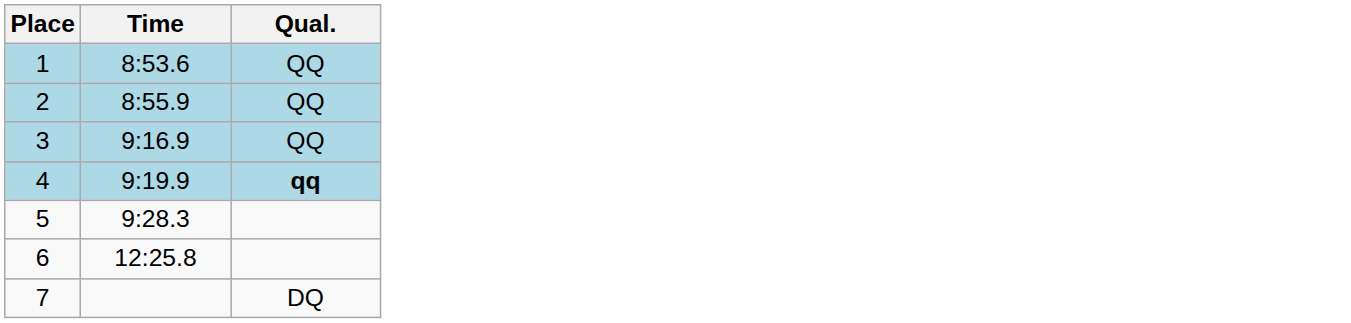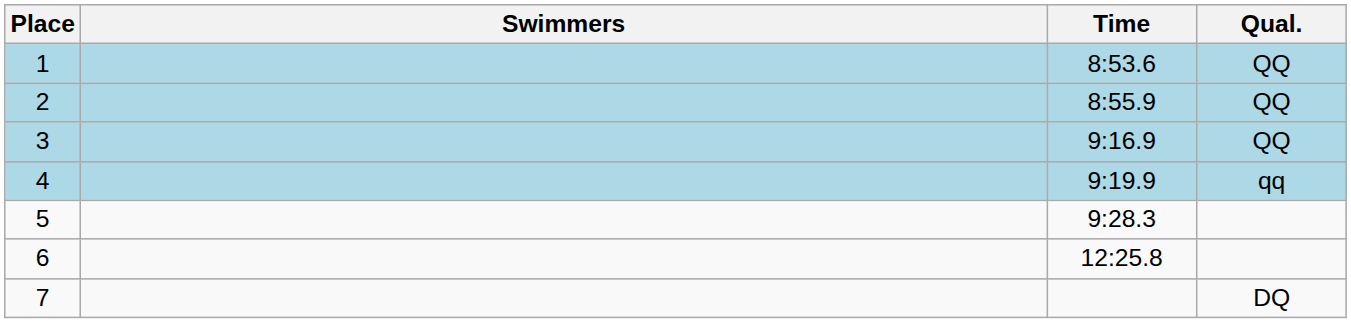 <table class=wikitable style="text-align:center">
 <tr>
 <th>Place</th>
+<th width=620>Swimmers</th>
 <th width=90>Time</th>
 <th width=90>Qual.</th>
 </tr>
 <tr bgcolor=lightblue>
 <td>1</td>
+<td align=left></td>
 <td>8:53.6</td>
 <td>QQ</td>
 </tr>
 <tr bgcolor=lightblue>
 <td>2</td>
+<td align=left></td>
 <td>8:55.9</td>
 <td>QQ</td>
 </tr>
 <tr bgcolor=lightblue>
 <td>3</td>
+<td align=left></td>
 <td>9:16.9</td>
 <td>QQ</td>
 </tr>
 <tr bgcolor=lightblue>
 <td>4</td>
+<td align=left></td>
 <td>9:19.9</td>
-<td><strong>qq</strong></td>
+<td>qq</td>
 </tr>
 <tr>
 <td>5</td>
+<td align=left></td>
 <td>9:28.3</td>
 <td></td>
 </tr>
 <tr>
 <td>6</td>
+<td align=left></td>
 <td>12:25.8</td>
 <td></td>
 </tr>
 <tr>
 <td>7</td>
+<td align=left></td>
 <td></td>
 <td>DQ</td>
 </tr>
 </table>
